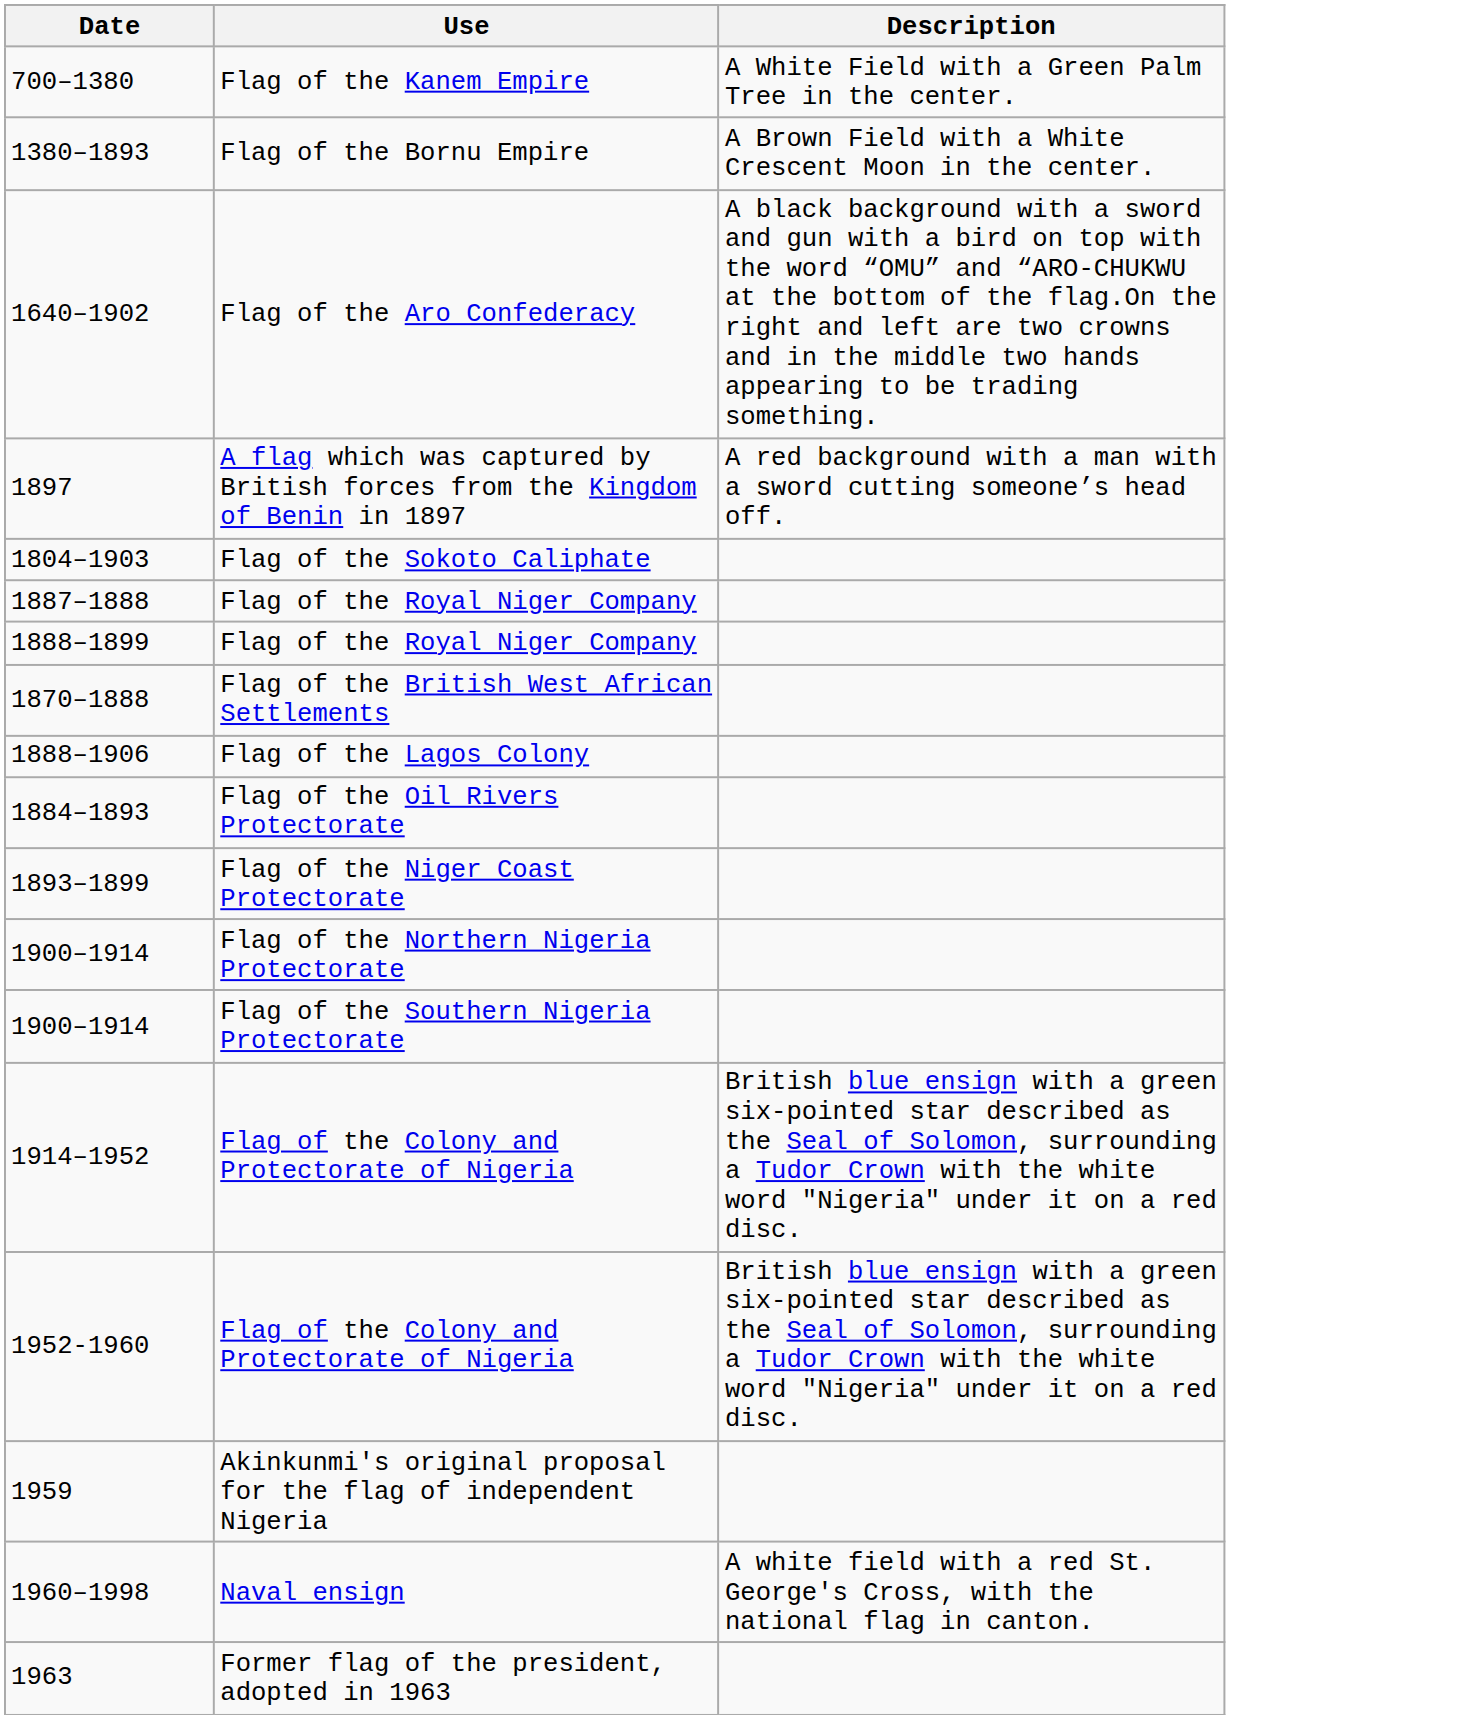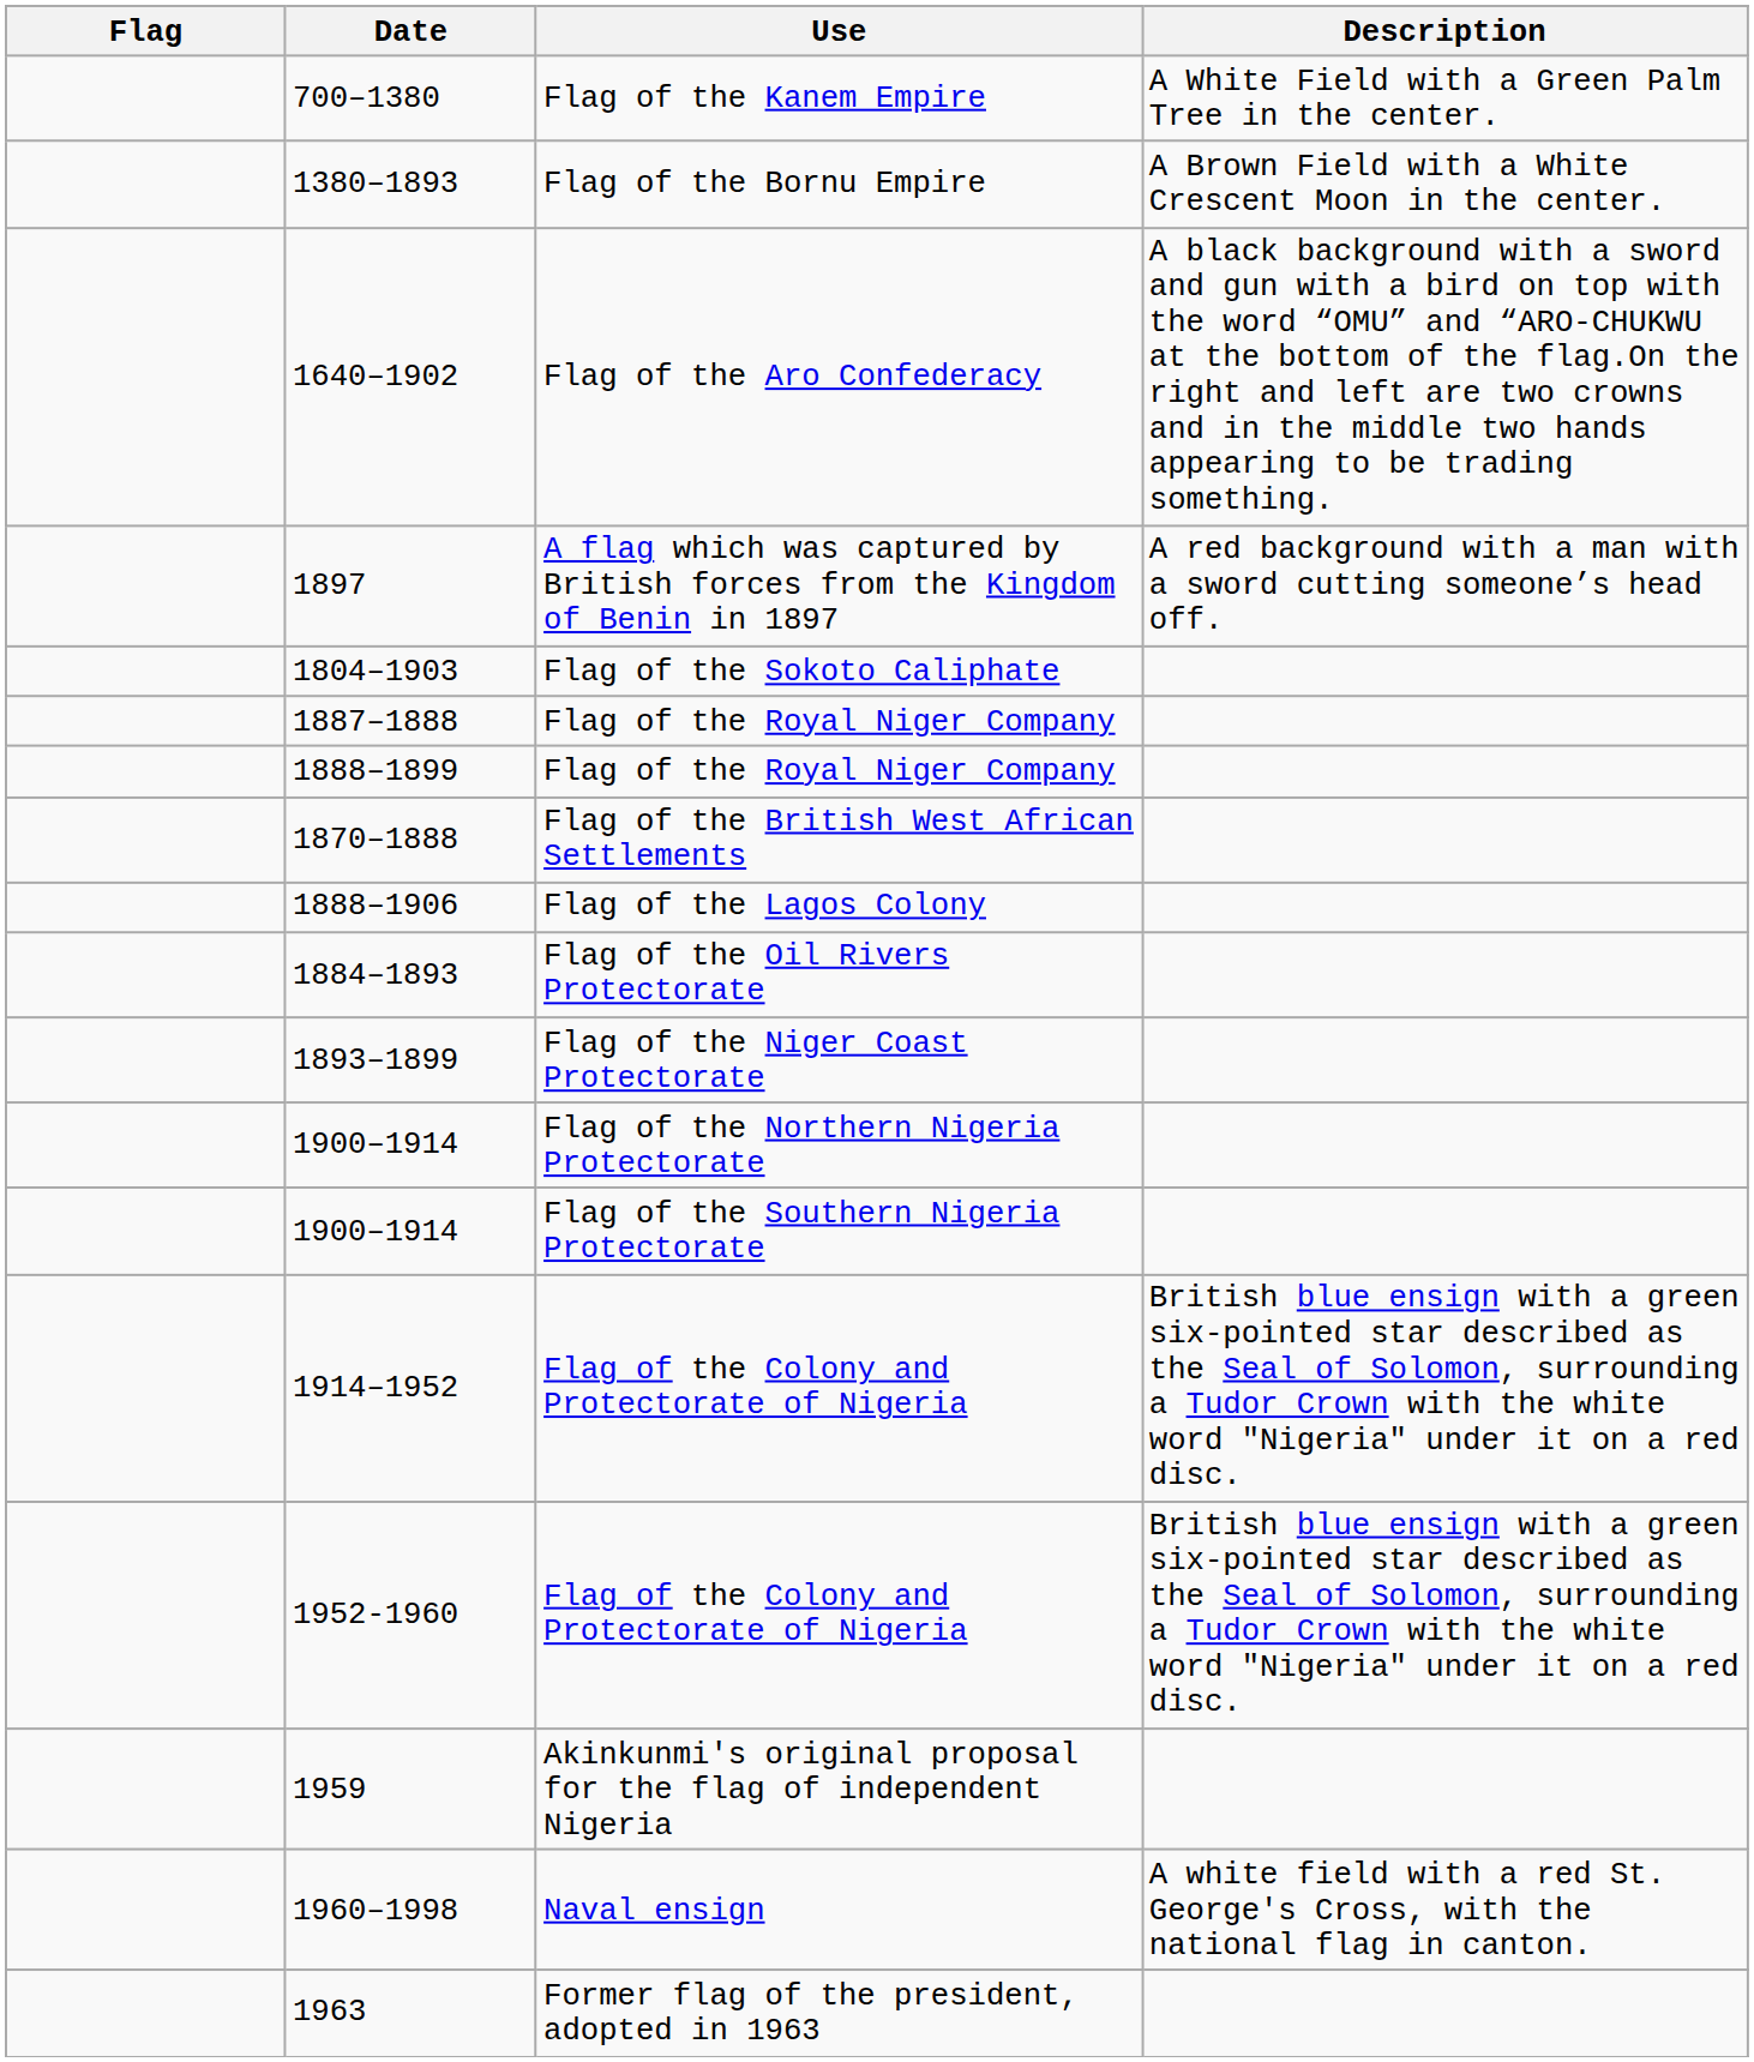 <table class="wikitable" style="background: #f9f9f9">
 <tr>
+<th width="112">Flag</th>
 <th width="100">Date</th>
 <th width="250">Use</th>
 <th width="250">Description</th>
 </tr>
 <tr>
+<td></td>
 <td>700–1380</td>
 <td>Flag of the <a href='#'>Kanem Empire</a></td>
 <td>A White Field with a Green Palm Tree in the center.</td>
 </tr>
 <tr>
+<td></td>
 <td>1380–1893</td>
 <td>Flag of the Bornu Empire</td>
 <td>A Brown Field with a White Crescent Moon in the center.</td>
 </tr>
 <tr>
+<td></td>
 <td>1640–1902</td>
 <td>Flag of the <a href='#'>Aro Confederacy</a></td>
 <td>A black background with a sword and gun with a bird on top with the word “OMU” and “ARO-CHUKWU at the bottom of the flag.On the right and left are two crowns and in the middle two hands appearing to be trading something.</td>
 </tr>
 <tr file:///Nzuko-Arochukwu.png>
+<td></td>
 <td>1897</td>
 <td><a href='#'>A flag</a> which was captured by British forces from the <a href='#'>Kingdom of Benin</a> in 1897</td>
 <td>A red background with a man with a sword cutting someone’s head off.</td>
 </tr>
 <tr>
+<td></td>
 <td>1804–1903</td>
 <td>Flag of the <a href='#'>Sokoto Caliphate</a></td>
 <td></td>
 </tr>
 <tr>
+<td></td>
 <td>1887–1888</td>
 <td>Flag of the <a href='#'>Royal Niger Company</a></td>
 <td></td>
 </tr>
 <tr>
+<td></td>
 <td>1888–1899</td>
 <td>Flag of the <a href='#'>Royal Niger Company</a></td>
 <td></td>
 </tr>
 <tr>
+<td></td>
 <td>1870–1888</td>
 <td>Flag of the <a href='#'>British West African Settlements</a></td>
 <td></td>
 </tr>
 <tr>
+<td></td>
 <td>1888–1906</td>
 <td>Flag of the <a href='#'>Lagos Colony</a></td>
 <td></td>
 </tr>
 <tr>
+<td></td>
 <td>1884–1893</td>
 <td>Flag of the <a href='#'>Oil Rivers Protectorate</a></td>
 <td></td>
 </tr>
 <tr>
+<td></td>
 <td>1893–1899</td>
 <td>Flag of the <a href='#'>Niger Coast Protectorate</a></td>
 <td></td>
 </tr>
 <tr>
+<td></td>
 <td>1900–1914</td>
 <td>Flag of the <a href='#'>Northern Nigeria Protectorate</a></td>
 <td></td>
 </tr>
 <tr>
+<td></td>
 <td>1900–1914</td>
 <td>Flag of the <a href='#'>Southern Nigeria Protectorate</a></td>
 <td></td>
 </tr>
 <tr>
+<td></td>
 <td>1914–1952</td>
 <td><a href='#'>Flag of</a> the <a href='#'>Colony and Protectorate of Nigeria</a></td>
 <td>British <a href='#'>blue ensign</a> with a green six-pointed star described as the <a href='#'>Seal of Solomon</a>, surrounding a <a href='#'>Tudor Crown</a> with the white word "Nigeria" under it on a red disc.</td>
 </tr>
 <tr>
+<td></td>
 <td>1952-1960</td>
 <td><a href='#'>Flag of</a> the <a href='#'>Colony and Protectorate of Nigeria</a></td>
 <td>British <a href='#'>blue ensign</a> with a green six-pointed star described as the <a href='#'>Seal of Solomon</a>, surrounding a <a href='#'>Tudor Crown</a> with the white word "Nigeria" under it on a red disc.</td>
 </tr>
 <tr>
+<td></td>
 <td>1959</td>
 <td>Akinkunmi's original proposal for the flag of independent Nigeria</td>
 <td></td>
 </tr>
 <tr>
+<td></td>
 <td>1960–1998</td>
 <td><a href='#'>Naval ensign</a></td>
 <td>A white field with a red St. George's Cross, with the national flag in canton.</td>
 </tr>
 <tr>
+<td></td>
 <td>1963</td>
 <td>Former flag of the president, adopted in 1963</td>
 <td></td>
 </tr>
 </table>
